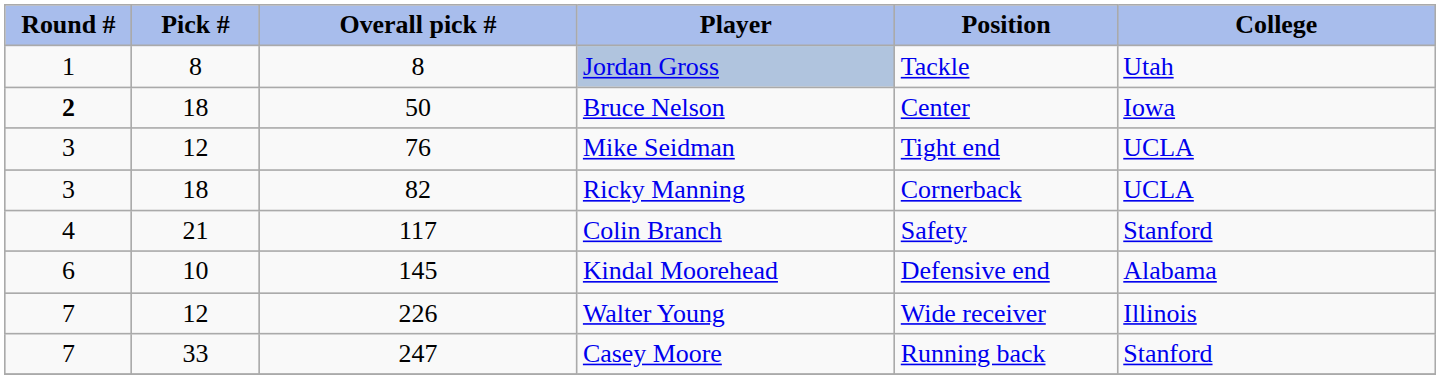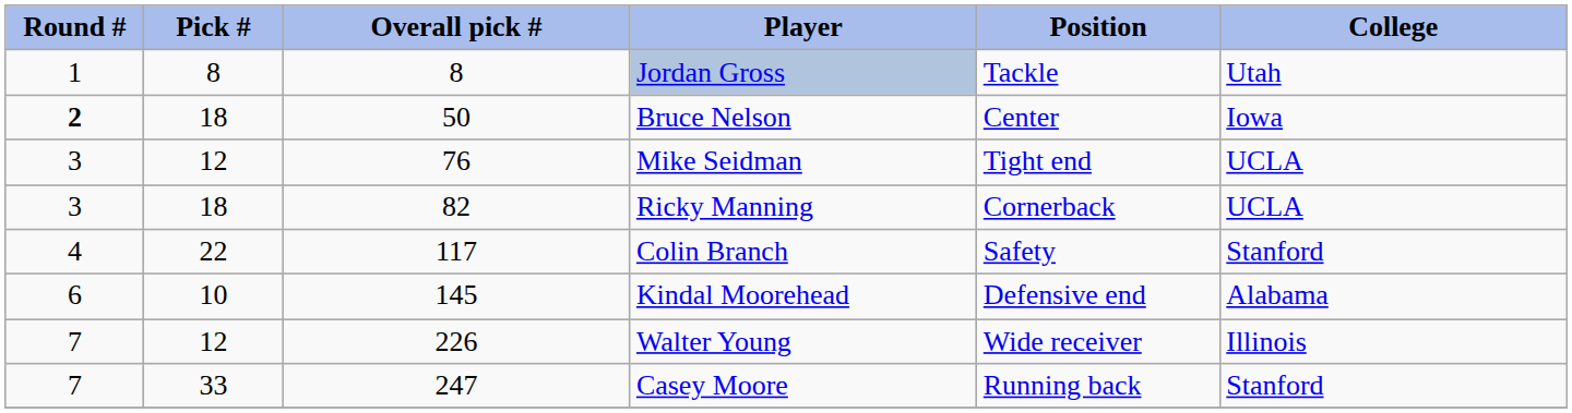 <table class="wikitable" style="width: 100%">
 <tr>
 <th style="background:#A8BDEC;" width=8%>Round #</th>
 <th width=8% style="background:#A8BDEC;">Pick #</th>
 <th width=20% style="background:#A8BDEC;">Overall pick #</th>
 <th width=20% style="background:#A8BDEC;">Player</th>
 <th width=14% style="background:#A8BDEC;">Position</th>
 <th width=20% style="background:#A8BDEC;">College</th>
 </tr>
 <tr>
 <td align=center>1</td>
 <td align=center>8</td>
 <td align=center>8</td>
 <td bgcolor=lightsteelblue><a href='#'>Jordan Gross</a></td>
 <td><a href='#'>Tackle</a></td>
 <td><a href='#'>Utah</a></td>
 </tr>
 <tr>
 <td align=center><strong>2</strong></td>
 <td align=center>18</td>
 <td align=center>50</td>
 <td><a href='#'>Bruce Nelson</a></td>
 <td><a href='#'>Center</a></td>
 <td><a href='#'>Iowa</a></td>
 </tr>
 <tr>
 <td align=center>3</td>
 <td align=center>12</td>
 <td align=center>76</td>
 <td><a href='#'>Mike Seidman</a></td>
 <td><a href='#'>Tight end</a></td>
 <td><a href='#'>UCLA</a></td>
 </tr>
 <tr>
 <td align=center>3</td>
 <td align=center>18</td>
 <td align=center>82</td>
 <td><a href='#'>Ricky Manning</a></td>
 <td><a href='#'>Cornerback</a></td>
 <td><a href='#'>UCLA</a></td>
 </tr>
 <tr>
 <td align=center>4</td>
-<td align=center>21</td>
+<td align=center>22</td>
 <td align=center>117</td>
 <td><a href='#'>Colin Branch</a></td>
 <td><a href='#'>Safety</a></td>
 <td><a href='#'>Stanford</a></td>
 </tr>
 <tr>
 <td align=center>6</td>
 <td align=center>10</td>
 <td align=center>145</td>
 <td><a href='#'>Kindal Moorehead</a></td>
 <td><a href='#'>Defensive end</a></td>
 <td><a href='#'>Alabama</a></td>
 </tr>
 <tr>
 <td align=center>7</td>
 <td align=center>12</td>
 <td align=center>226</td>
 <td><a href='#'>Walter Young</a></td>
 <td><a href='#'>Wide receiver</a></td>
 <td><a href='#'>Illinois</a></td>
 </tr>
 <tr>
 <td align=center>7</td>
 <td align=center>33</td>
 <td align=center>247</td>
 <td><a href='#'>Casey Moore</a></td>
 <td><a href='#'>Running back</a></td>
 <td><a href='#'>Stanford</a></td>
 </tr>
 <tr>
 </tr>
 </table>
